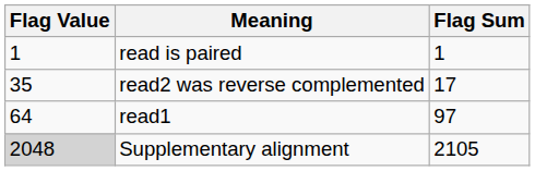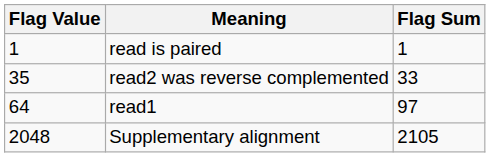 <table class="wikitable">
 <tr>
 <th>Flag Value</th>
 <th>Meaning</th>
 <th>Flag Sum</th>
 </tr>
 <tr>
 <td>1</td>
 <td>read is paired</td>
 <td>1</td>
 </tr>
 <tr>
 <td>35</td>
 <td>read2 was reverse complemented</td>
-<td>17</td>
+<td>33</td>
 </tr>
 <tr>
 <td>64</td>
 <td>read1</td>
 <td>97</td>
 </tr>
 <tr>
-<td style="background: lightgrey;">2048</td>
+<td>2048</td>
 <td>Supplementary alignment</td>
 <td>2105</td>
 </tr>
 </table>
